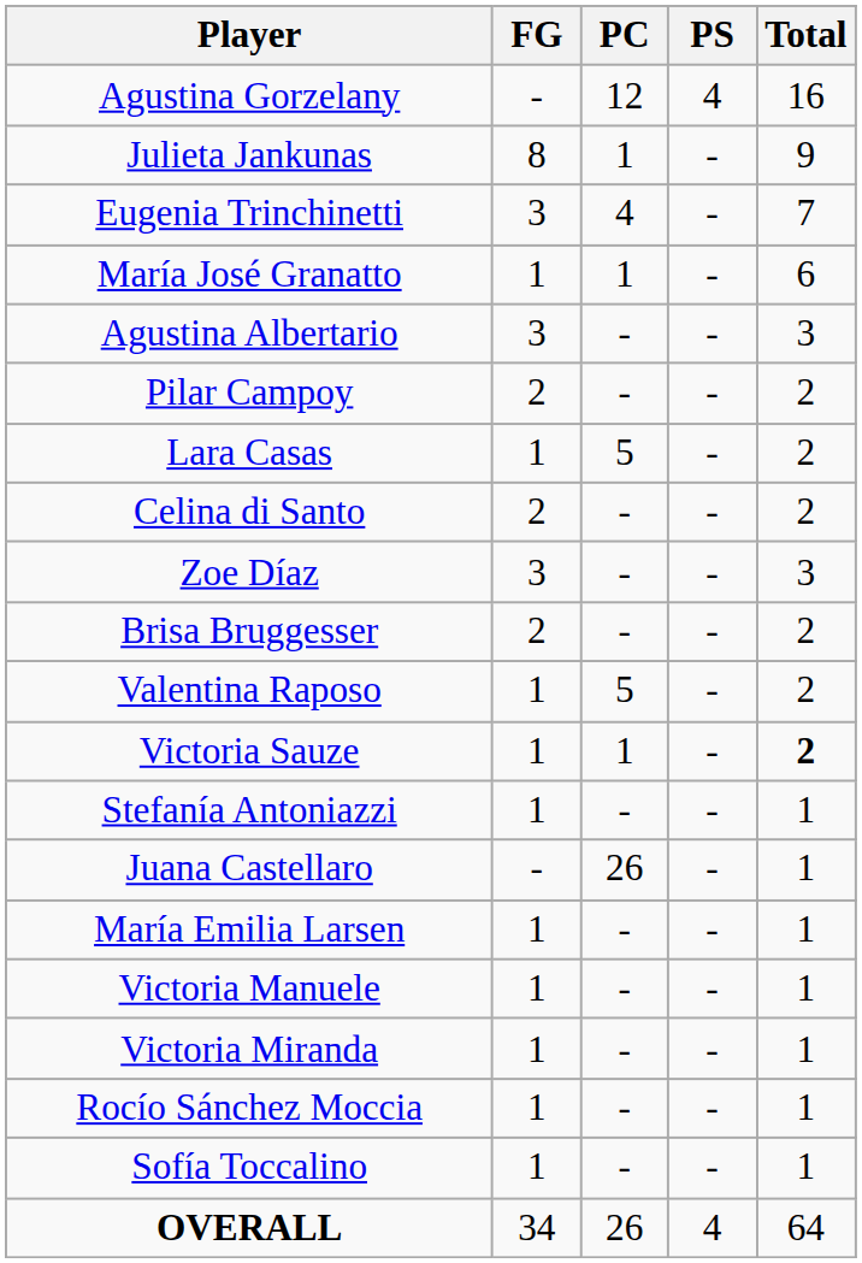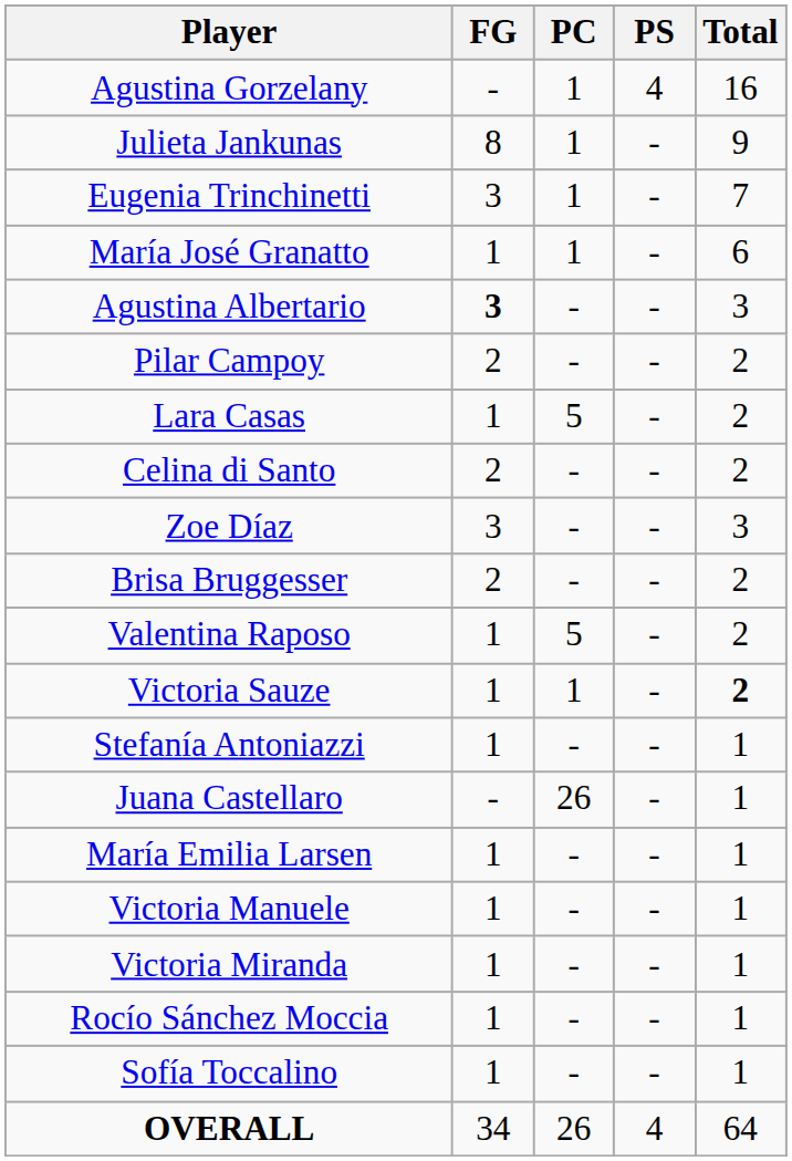 <table class="wikitable sortable" style="text-align:center">
 <tr>
 <th width=200px>Player</th>
 <th width=30px>FG</th>
 <th width=30px>PC</th>
 <th width=30px>PS</th>
 <th width=30px>Total</th>
 </tr>
 <tr>
 <td><a href='#'>Agustina Gorzelany</a></td>
 <td>-</td>
-<td>12</td>
+<td>1</td>
 <td>4</td>
 <td>16</td>
 </tr>
 <tr>
 <td><a href='#'>Julieta Jankunas</a></td>
 <td>8</td>
 <td>1</td>
 <td>-</td>
 <td>9</td>
 </tr>
 <tr>
 <td><a href='#'>Eugenia Trinchinetti</a></td>
 <td>3</td>
-<td>4</td>
+<td>1</td>
 <td>-</td>
 <td>7</td>
 </tr>
 <tr>
 <td><a href='#'>María José Granatto</a></td>
 <td>1</td>
 <td>1</td>
 <td>-</td>
 <td>6</td>
 </tr>
 <tr>
 <td><a href='#'>Agustina Albertario</a></td>
-<td>3</td>
+<td><strong>3</strong></td>
 <td>-</td>
 <td>-</td>
 <td>3</td>
 </tr>
 <tr>
 <td><a href='#'>Pilar Campoy</a></td>
 <td>2</td>
 <td>-</td>
 <td>-</td>
 <td>2</td>
 </tr>
 <tr>
 <td><a href='#'>Lara Casas</a></td>
 <td>1</td>
 <td>5</td>
 <td>-</td>
 <td>2</td>
 </tr>
 <tr>
 <td><a href='#'>Celina di Santo</a></td>
 <td>2</td>
 <td>-</td>
 <td>-</td>
 <td>2</td>
 </tr>
 <tr>
 <td><a href='#'>Zoe Díaz</a></td>
 <td>3</td>
 <td>-</td>
 <td>-</td>
 <td>3</td>
 </tr>
 <tr>
 <td><a href='#'>Brisa Bruggesser</a></td>
 <td>2</td>
 <td>-</td>
 <td>-</td>
 <td>2</td>
 </tr>
 <tr>
 <td><a href='#'>Valentina Raposo</a></td>
 <td>1</td>
 <td>5</td>
 <td>-</td>
 <td>2</td>
 </tr>
 <tr>
 <td><a href='#'>Victoria Sauze</a></td>
 <td>1</td>
 <td>1</td>
 <td>-</td>
 <td><strong>2</strong></td>
 </tr>
 <tr>
 <td><a href='#'>Stefanía Antoniazzi</a></td>
 <td>1</td>
 <td>-</td>
 <td>-</td>
 <td>1</td>
 </tr>
 <tr>
 <td><a href='#'>Juana Castellaro</a></td>
 <td>-</td>
 <td>26</td>
 <td>-</td>
 <td>1</td>
 </tr>
 <tr>
 <td><a href='#'>María Emilia Larsen</a></td>
 <td>1</td>
 <td>-</td>
 <td>-</td>
 <td>1</td>
 </tr>
 <tr>
 <td><a href='#'>Victoria Manuele</a></td>
 <td>1</td>
 <td>-</td>
 <td>-</td>
 <td>1</td>
 </tr>
 <tr>
 <td><a href='#'>Victoria Miranda</a></td>
 <td>1</td>
 <td>-</td>
 <td>-</td>
 <td>1</td>
 </tr>
 <tr>
 <td><a href='#'>Rocío Sánchez Moccia</a></td>
 <td>1</td>
 <td>-</td>
 <td>-</td>
 <td>1</td>
 </tr>
 <tr>
 <td><a href='#'>Sofía Toccalino</a></td>
 <td>1</td>
 <td>-</td>
 <td>-</td>
 <td>1</td>
 </tr>
 <tr>
 <td><strong>OVERALL</strong></td>
 <td>34</td>
 <td>26</td>
 <td>4</td>
 <td>64</td>
 </tr>
 </table>
